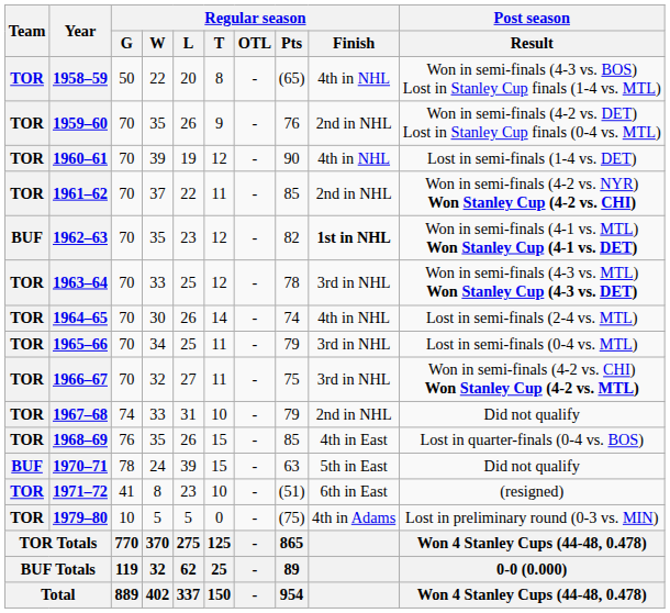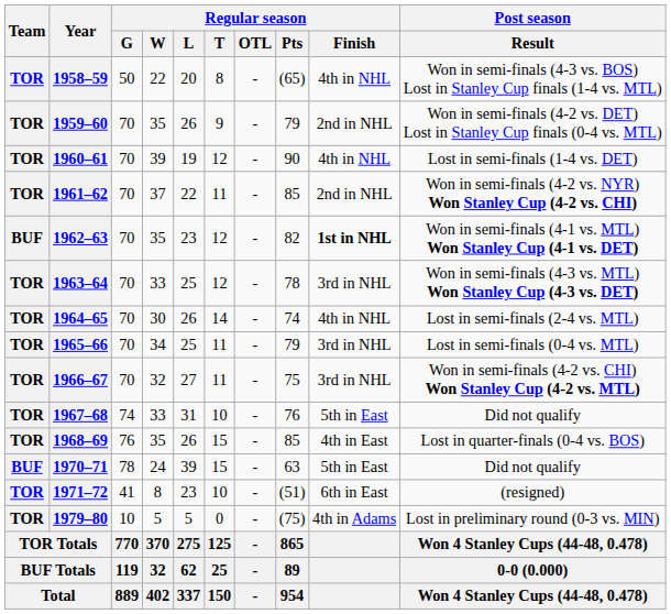 <table class="wikitable" style="font-size: 95%; text-align:center;">
 <tr>
 <th rowspan="2">Team</th>
 <th rowspan="2">Year</th>
 <th colspan="7"><a href='#'>Regular season</a></th>
 <th colspan="1"><a href='#'>Post season</a></th>
 </tr>
 <tr>
 <th>G</th>
 <th>W</th>
 <th>L</th>
 <th>T</th>
 <th>OTL</th>
 <th>Pts</th>
 <th>Finish</th>
 <th>Result</th>
 </tr>
 <tr>
 <th><a href='#'>TOR</a></th>
 <th><a href='#'>1958–59</a></th>
 <td>50</td>
 <td>22</td>
 <td>20</td>
 <td>8</td>
 <td>-</td>
 <td>(65)</td>
 <td>4th in <a href='#'>NHL</a></td>
 <td>Won in semi-finals (4-3 vs. <a href='#'>BOS</a>) <br> Lost in <a href='#'>Stanley Cup</a> finals (1-4 vs. <a href='#'>MTL</a>)</td>
 </tr>
 <tr>
 <th>TOR</th>
 <th><a href='#'>1959–60</a></th>
 <td>70</td>
 <td>35</td>
 <td>26</td>
 <td>9</td>
 <td>-</td>
-<td>76</td>
+<td>79</td>
 <td>2nd in NHL</td>
 <td>Won in semi-finals (4-2 vs. <a href='#'>DET</a>) <br> Lost in <a href='#'>Stanley Cup</a> finals (0-4 vs. <a href='#'>MTL</a>)</td>
 </tr>
 <tr>
 <th>TOR</th>
 <th><a href='#'>1960–61</a></th>
 <td>70</td>
 <td>39</td>
 <td>19</td>
 <td>12</td>
 <td>-</td>
 <td>90</td>
 <td>4th in <a href='#'>NHL</a></td>
 <td>Lost in semi-finals (1-4 vs. <a href='#'>DET</a>)</td>
 </tr>
 <tr>
 <th>TOR</th>
 <th><a href='#'>1961–62</a></th>
 <td>70</td>
 <td>37</td>
 <td>22</td>
 <td>11</td>
 <td>-</td>
 <td>85</td>
 <td>2nd in NHL</td>
 <td>Won in semi-finals (4-2 vs. <a href='#'>NYR</a>) <br> <strong>Won <a href='#'>Stanley Cup</a> (4-2 vs. <a href='#'>CHI</a>)</strong></td>
 </tr>
 <tr>
 <th>BUF</th>
 <th><a href='#'>1962–63</a></th>
 <td>70</td>
 <td>35</td>
 <td>23</td>
 <td>12</td>
 <td>-</td>
 <td>82</td>
 <td><strong>1st in NHL</strong></td>
 <td>Won in semi-finals (4-1 vs. <a href='#'>MTL</a>) <br> <strong>Won <a href='#'>Stanley Cup</a> (4-1 vs. <a href='#'>DET</a>)</strong></td>
 </tr>
 <tr>
 <th>TOR</th>
 <th><a href='#'>1963–64</a></th>
 <td>70</td>
 <td>33</td>
 <td>25</td>
 <td>12</td>
 <td>-</td>
 <td>78</td>
 <td>3rd in NHL</td>
 <td>Won in semi-finals (4-3 vs. <a href='#'>MTL</a>) <br> <strong>Won <a href='#'>Stanley Cup</a> (4-3 vs. <a href='#'>DET</a>)</strong></td>
 </tr>
 <tr>
 <th>TOR</th>
 <th><a href='#'>1964–65</a></th>
 <td>70</td>
 <td>30</td>
 <td>26</td>
 <td>14</td>
 <td>-</td>
 <td>74</td>
 <td>4th in NHL</td>
 <td>Lost in semi-finals (2-4 vs. <a href='#'>MTL</a>)</td>
 </tr>
 <tr>
 <th>TOR</th>
 <th><a href='#'>1965–66</a></th>
 <td>70</td>
 <td>34</td>
 <td>25</td>
 <td>11</td>
 <td>-</td>
 <td>79</td>
 <td>3rd in NHL</td>
 <td>Lost in semi-finals (0-4 vs. <a href='#'>MTL</a>)</td>
 </tr>
 <tr>
 <th>TOR</th>
 <th><a href='#'>1966–67</a></th>
 <td>70</td>
 <td>32</td>
 <td>27</td>
 <td>11</td>
 <td>-</td>
 <td>75</td>
 <td>3rd in NHL</td>
 <td>Won in semi-finals (4-2 vs. <a href='#'>CHI</a>) <br> <strong>Won <a href='#'>Stanley Cup</a> (4-2 vs. <a href='#'>MTL</a>)</strong></td>
 </tr>
 <tr>
 <th>TOR</th>
 <th><a href='#'>1967–68</a></th>
 <td>74</td>
 <td>33</td>
 <td>31</td>
 <td>10</td>
 <td>-</td>
-<td>79</td>
-<td>2nd in NHL</td>
+<td>76</td>
+<td>5th in <a href='#'>East</a></td>
 <td>Did not qualify</td>
 </tr>
 <tr>
 <th>TOR</th>
 <th><a href='#'>1968–69</a></th>
 <td>76</td>
 <td>35</td>
 <td>26</td>
 <td>15</td>
 <td>-</td>
 <td>85</td>
 <td>4th in East</td>
 <td>Lost in quarter-finals (0-4 vs. <a href='#'>BOS</a>)</td>
 </tr>
 <tr>
 <th><a href='#'>BUF</a></th>
 <th><a href='#'>1970–71</a></th>
 <td>78</td>
 <td>24</td>
 <td>39</td>
 <td>15</td>
 <td>-</td>
 <td>63</td>
 <td>5th in East</td>
 <td>Did not qualify</td>
 </tr>
 <tr>
 <th><a href='#'>TOR</a></th>
 <th><a href='#'>1971–72</a></th>
 <td>41</td>
 <td>8</td>
 <td>23</td>
 <td>10</td>
 <td>-</td>
 <td>(51)</td>
 <td>6th in East</td>
 <td>(resigned)</td>
 </tr>
 <tr>
 <th>TOR</th>
 <th><a href='#'>1979–80</a></th>
 <td>10</td>
 <td>5</td>
 <td>5</td>
 <td>0</td>
 <td>-</td>
 <td>(75)</td>
 <td>4th in <a href='#'>Adams</a></td>
 <td>Lost in preliminary round (0-3 vs. <a href='#'>MIN</a>)</td>
 </tr>
 <tr>
 <th colspan="2">TOR Totals</th>
 <th>770</th>
 <th>370</th>
 <th>275</th>
 <th>125</th>
 <th>-</th>
 <th>865</th>
 <th></th>
 <th>Won 4 Stanley Cups (44-48, 0.478)</th>
 </tr>
 <tr>
 <th colspan="2">BUF Totals</th>
 <th>119</th>
 <th>32</th>
 <th>62</th>
 <th>25</th>
 <th>-</th>
 <th>89</th>
 <th></th>
 <th>0-0 (0.000)</th>
 </tr>
 <tr>
 <th colspan="2">Total</th>
 <th>889</th>
 <th>402</th>
 <th>337</th>
 <th>150</th>
 <th>-</th>
 <th>954</th>
 <th></th>
 <th>Won 4 Stanley Cups (44-48, 0.478)</th>
 </tr>
 </table>
